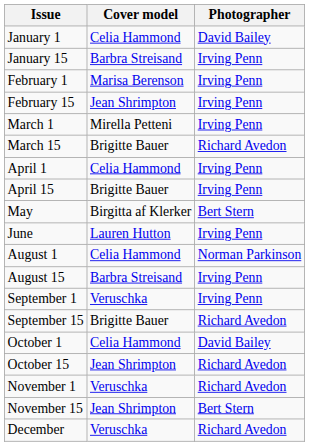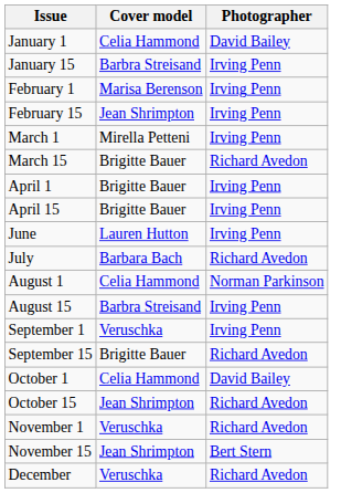 <table class="sortable wikitable">
 <tr>
 <th>Issue</th>
 <th>Cover model</th>
 <th>Photographer</th>
 </tr>
 <tr>
 <td>January 1</td>
 <td><a href='#'>Celia Hammond</a></td>
 <td><a href='#'>David Bailey</a></td>
 </tr>
 <tr>
 <td>January 15</td>
 <td><a href='#'>Barbra Streisand</a></td>
 <td><a href='#'>Irving Penn</a></td>
 </tr>
 <tr>
 <td>February 1</td>
 <td><a href='#'>Marisa Berenson</a></td>
 <td><a href='#'>Irving Penn</a></td>
 </tr>
 <tr>
 <td>February 15</td>
 <td><a href='#'>Jean Shrimpton</a></td>
 <td><a href='#'>Irving Penn</a></td>
 </tr>
 <tr>
 <td>March 1</td>
 <td>Mirella Petteni</td>
 <td><a href='#'>Irving Penn</a></td>
 </tr>
 <tr>
 <td>March 15</td>
 <td>Brigitte Bauer</td>
 <td><a href='#'>Richard Avedon</a></td>
 </tr>
 <tr>
 <td>April 1</td>
-<td><a href='#'>Celia Hammond</a></td>
+<td>Brigitte Bauer</td>
 <td><a href='#'>Irving Penn</a></td>
 </tr>
 <tr>
 <td>April 15</td>
 <td>Brigitte Bauer</td>
 <td><a href='#'>Irving Penn</a></td>
 </tr>
 <tr>
-<td>May</td>
-<td>Birgitta af Klerker</td>
-<td><a href='#'>Bert Stern</a></td>
-</tr>
-<tr>
 <td>June</td>
 <td><a href='#'>Lauren Hutton</a></td>
 <td><a href='#'>Irving Penn</a></td>
+</tr>
+<tr>
+<td>July</td>
+<td><a href='#'>Barbara Bach</a></td>
+<td><a href='#'>Richard Avedon</a></td>
 </tr>
 <tr>
 <td>August 1</td>
 <td><a href='#'>Celia Hammond</a></td>
 <td><a href='#'>Norman Parkinson</a></td>
 </tr>
 <tr>
 <td>August 15</td>
 <td><a href='#'>Barbra Streisand</a></td>
 <td><a href='#'>Irving Penn</a></td>
 </tr>
 <tr>
 <td>September 1</td>
 <td><a href='#'>Veruschka</a></td>
 <td><a href='#'>Irving Penn</a></td>
 </tr>
 <tr>
 <td>September 15</td>
 <td>Brigitte Bauer</td>
 <td><a href='#'>Richard Avedon</a></td>
 </tr>
 <tr>
 <td>October 1</td>
 <td><a href='#'>Celia Hammond</a></td>
 <td><a href='#'>David Bailey</a></td>
 </tr>
 <tr>
 <td>October 15</td>
 <td><a href='#'>Jean Shrimpton</a></td>
 <td><a href='#'>Richard Avedon</a></td>
 </tr>
 <tr>
 <td>November 1</td>
 <td><a href='#'>Veruschka</a></td>
 <td><a href='#'>Richard Avedon</a></td>
 </tr>
 <tr>
 <td>November 15</td>
 <td><a href='#'>Jean Shrimpton</a></td>
 <td><a href='#'>Bert Stern</a></td>
 </tr>
 <tr>
 <td>December</td>
 <td><a href='#'>Veruschka</a></td>
 <td><a href='#'>Richard Avedon</a></td>
 </tr>
 </table>
